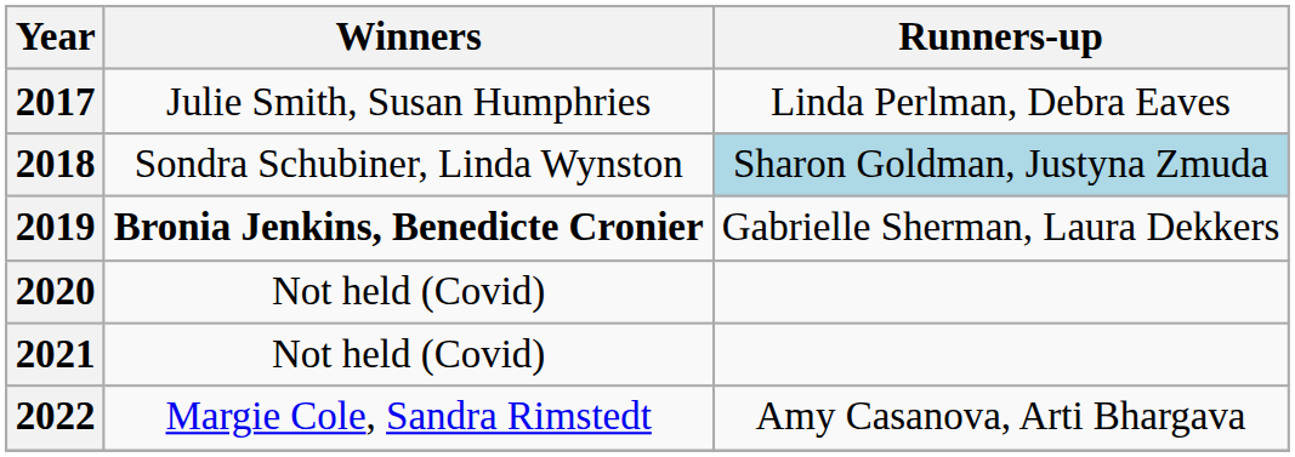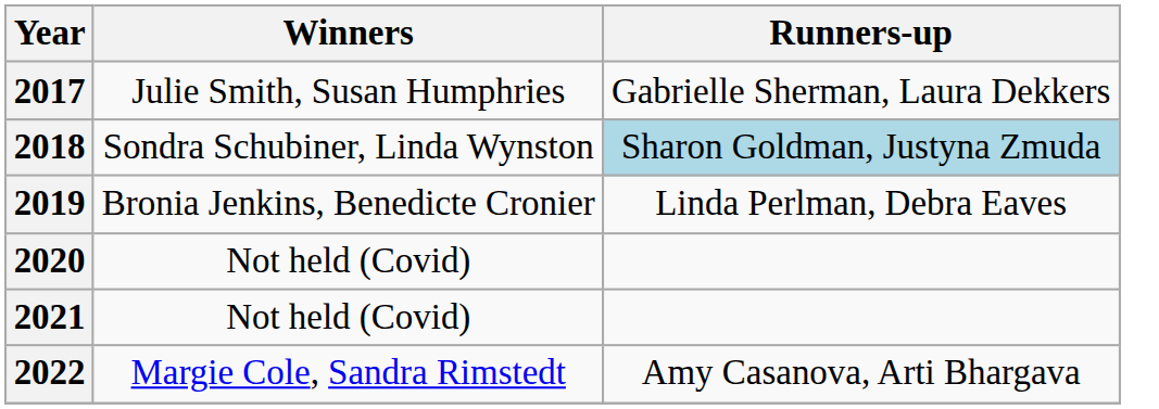 <table class="sortable wikitable" style="text-align:center">
 <tr>
 <th>Year</th>
 <th>Winners</th>
 <th>Runners-up</th>
 </tr>
 <tr>
 <th>2017</th>
 <td>Julie Smith, Susan Humphries</td>
-<td>Linda Perlman, Debra Eaves</td>
+<td>Gabrielle Sherman, Laura Dekkers</td>
 </tr>
 <tr>
 <th>2018</th>
 <td>Sondra Schubiner, Linda Wynston</td>
 <td style="background: lightblue;">Sharon Goldman, Justyna Zmuda</td>
 </tr>
 <tr>
 <th>2019</th>
-<td><strong>Bronia Jenkins, Benedicte Cronier</strong></td>
-<td>Gabrielle Sherman, Laura Dekkers</td>
+<td>Bronia Jenkins, Benedicte Cronier</td>
+<td>Linda Perlman, Debra Eaves</td>
 </tr>
 <tr>
 <th>2020</th>
 <td>Not held (Covid)</td>
 <td></td>
 </tr>
 <tr>
 <th>2021</th>
 <td>Not held (Covid)</td>
 <td></td>
 </tr>
 <tr>
 <th>2022</th>
 <td><a href='#'>Margie Cole</a>, <a href='#'>Sandra Rimstedt</a></td>
 <td>Amy Casanova, Arti Bhargava</td>
 </tr>
 <tr>
 </tr>
 </table>
